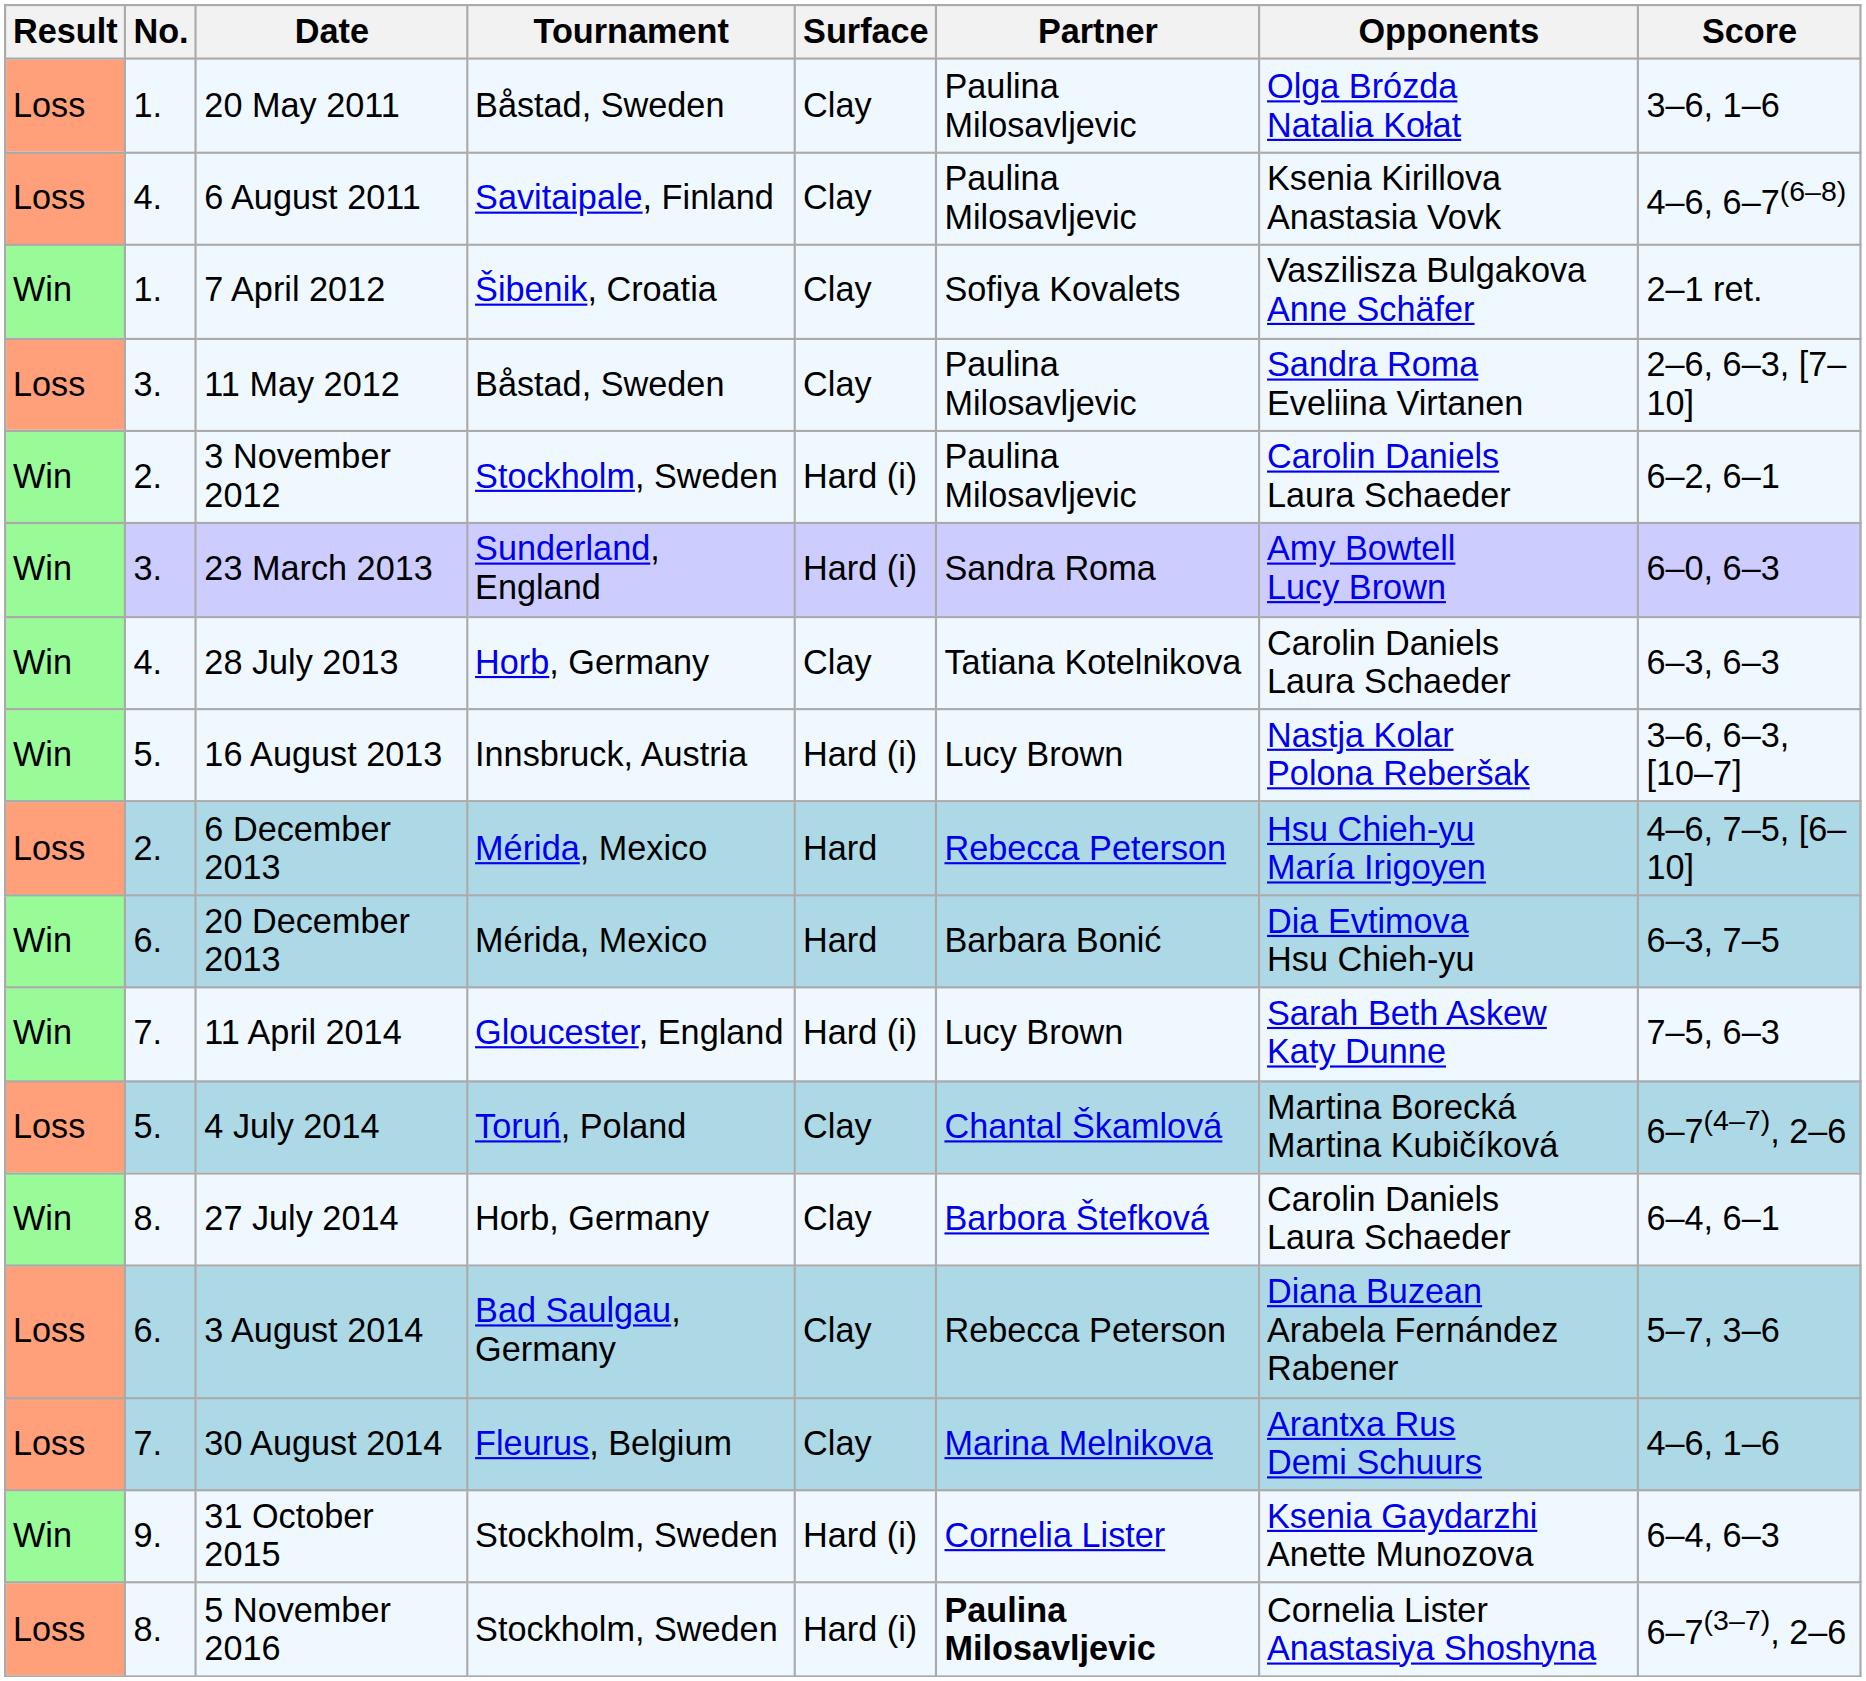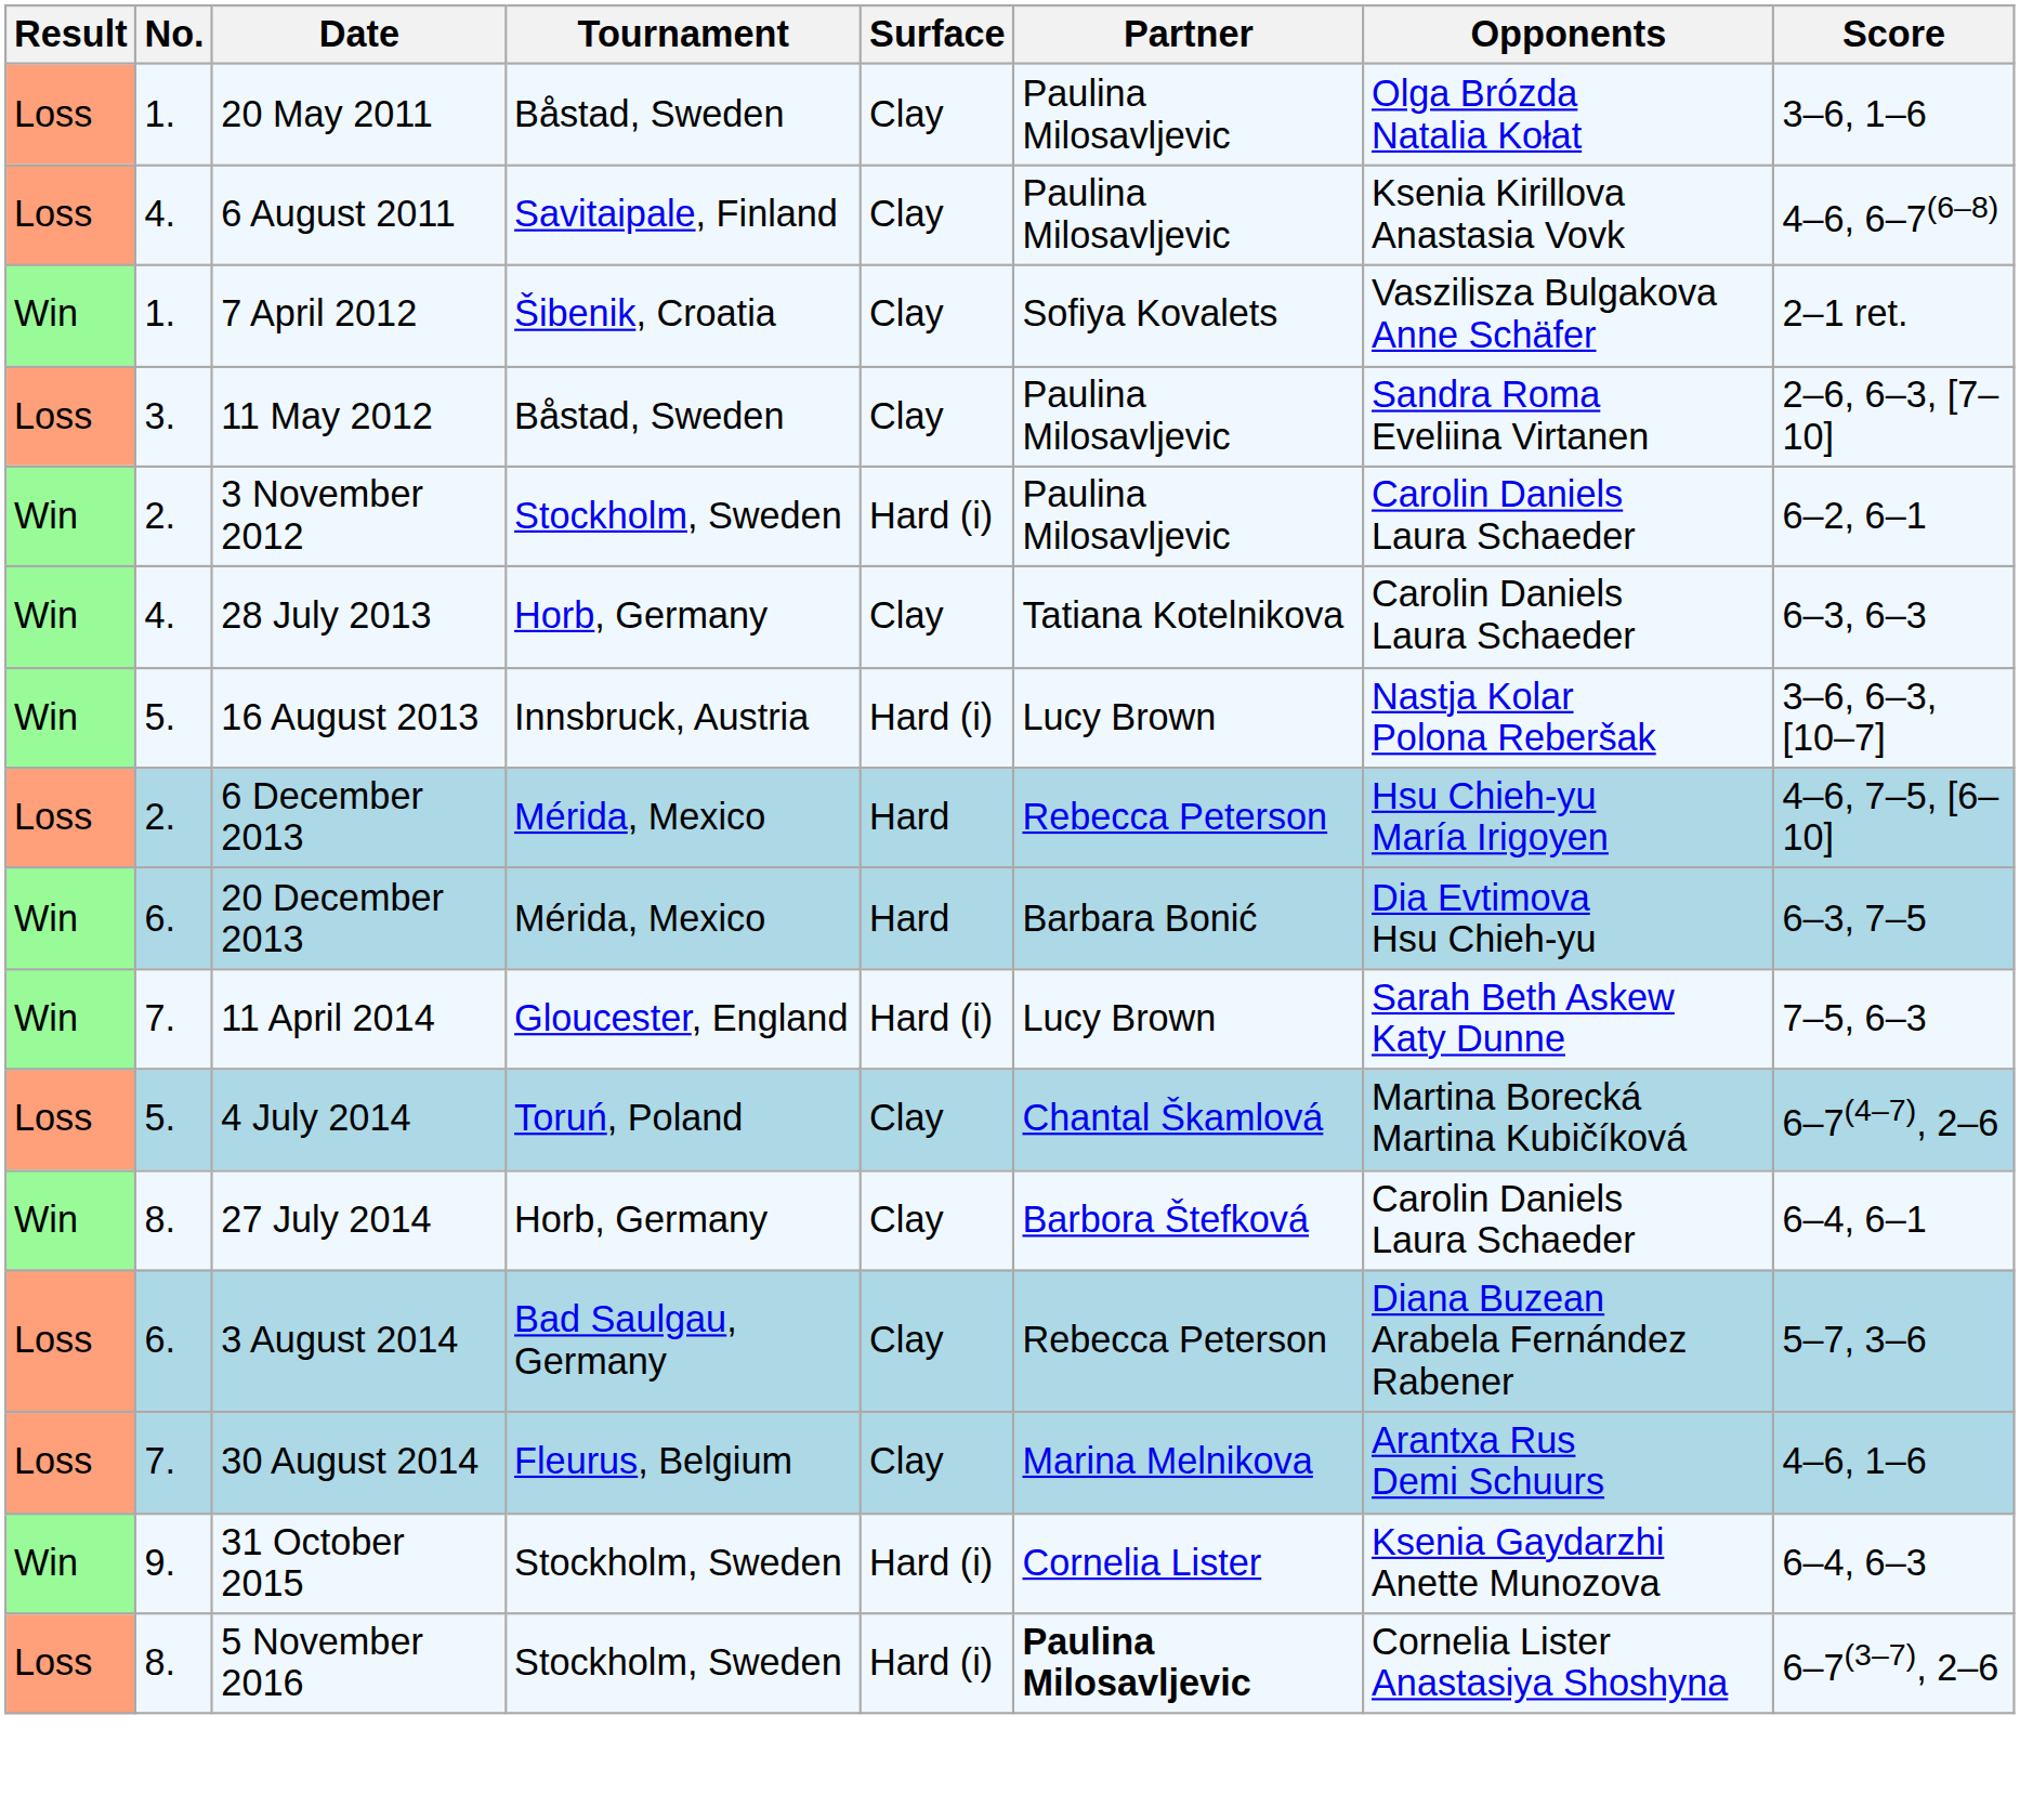 <table class="sortable wikitable">
 <tr>
 <th>Result</th>
 <th>No.</th>
 <th>Date</th>
 <th>Tournament</th>
 <th>Surface</th>
 <th>Partner</th>
 <th>Opponents</th>
 <th class="unsortable">Score</th>
 </tr>
 <tr style="background:#f0f8ff;">
 <td style="background:#ffa07a;">Loss</td>
 <td>1.</td>
 <td>20 May 2011</td>
 <td>Båstad, Sweden</td>
 <td>Clay</td>
 <td> Paulina Milosavljevic</td>
 <td> <a href='#'>Olga Brózda</a> <br>  <a href='#'>Natalia Kołat</a></td>
 <td>3–6, 1–6</td>
 </tr>
 <tr style="background:#f0f8ff;">
 <td style="background:#ffa07a;">Loss</td>
 <td>4.</td>
 <td>6 August 2011</td>
 <td><a href='#'>Savitaipale</a>, Finland</td>
 <td>Clay</td>
 <td> Paulina Milosavljevic</td>
 <td> Ksenia Kirillova <br>  Anastasia Vovk</td>
 <td>4–6, 6–7<sup>(6–8)</sup></td>
 </tr>
 <tr style="background:#f0f8ff;">
 <td style="background:#98fb98;">Win</td>
 <td>1.</td>
 <td>7 April 2012</td>
 <td><a href='#'>Šibenik</a>, Croatia</td>
 <td>Clay</td>
 <td> Sofiya Kovalets</td>
 <td> Vaszilisza Bulgakova <br>  <a href='#'>Anne Schäfer</a></td>
 <td>2–1 ret.</td>
 </tr>
 <tr style="background:#f0f8ff;">
 <td style="background:#ffa07a;">Loss</td>
 <td>3.</td>
 <td>11 May 2012</td>
 <td>Båstad, Sweden</td>
 <td>Clay</td>
 <td> Paulina Milosavljevic</td>
 <td> <a href='#'>Sandra Roma</a> <br>  Eveliina Virtanen</td>
 <td>2–6, 6–3, [7–10]</td>
 </tr>
 <tr style="background:#f0f8ff;">
 <td style="background:#98fb98;">Win</td>
 <td>2.</td>
 <td>3 November 2012</td>
 <td><a href='#'>Stockholm</a>, Sweden</td>
 <td>Hard (i)</td>
 <td> Paulina Milosavljevic</td>
 <td> <a href='#'>Carolin Daniels</a> <br>  Laura Schaeder</td>
 <td>6–2, 6–1</td>
-</tr>
-<tr style="background:#ccccff;">
-<td style="background:#98fb98;">Win</td>
-<td>3.</td>
-<td>23 March 2013</td>
-<td><a href='#'>Sunderland</a>, England</td>
-<td>Hard (i)</td>
-<td> Sandra Roma</td>
-<td> <a href='#'>Amy Bowtell</a> <br>  <a href='#'>Lucy Brown</a></td>
-<td>6–0, 6–3</td>
 </tr>
 <tr style="background:#f0f8ff;">
 <td style="background:#98fb98;">Win</td>
 <td>4.</td>
 <td>28 July 2013</td>
 <td><a href='#'>Horb</a>, Germany</td>
 <td>Clay</td>
 <td> Tatiana Kotelnikova</td>
 <td> Carolin Daniels <br>  Laura Schaeder</td>
 <td>6–3, 6–3</td>
 </tr>
 <tr style="background:#f0f8ff;">
 <td style="background:#98fb98;">Win</td>
 <td>5.</td>
 <td>16 August 2013</td>
 <td>Innsbruck, Austria</td>
 <td>Hard (i)</td>
 <td> Lucy Brown</td>
 <td> <a href='#'>Nastja Kolar</a> <br>  <a href='#'>Polona Reberšak</a></td>
 <td>3–6, 6–3, [10–7]</td>
 </tr>
 <tr style="background:lightblue;">
 <td style="background:#ffa07a;">Loss</td>
 <td>2.</td>
 <td>6 December 2013</td>
 <td><a href='#'>Mérida</a>, Mexico</td>
 <td>Hard</td>
 <td> <a href='#'>Rebecca Peterson</a></td>
 <td> <a href='#'>Hsu Chieh-yu</a> <br>  <a href='#'>María Irigoyen</a></td>
 <td>4–6, 7–5, [6–10]</td>
 </tr>
 <tr style="background:lightblue;">
 <td style="background:#98fb98;">Win</td>
 <td>6.</td>
 <td>20 December 2013</td>
 <td>Mérida, Mexico</td>
 <td>Hard</td>
 <td> Barbara Bonić</td>
 <td> <a href='#'>Dia Evtimova</a> <br>  Hsu Chieh-yu</td>
 <td>6–3, 7–5</td>
 </tr>
 <tr style="background:#f0f8ff;">
 <td style="background:#98fb98;">Win</td>
 <td>7.</td>
 <td>11 April 2014</td>
 <td><a href='#'>Gloucester</a>, England</td>
 <td>Hard (i)</td>
 <td> Lucy Brown</td>
 <td> <a href='#'>Sarah Beth Askew</a> <br>  <a href='#'>Katy Dunne</a></td>
 <td>7–5, 6–3</td>
 </tr>
 <tr style="background:lightblue;">
 <td style="background:#ffa07a;">Loss</td>
 <td>5.</td>
 <td>4 July 2014</td>
 <td><a href='#'>Toruń</a>, Poland</td>
 <td>Clay</td>
 <td> <a href='#'>Chantal Škamlová</a></td>
 <td> Martina Borecká <br>  Martina Kubičíková</td>
 <td>6–7<sup>(4–7)</sup>, 2–6</td>
 </tr>
 <tr style="background:#f0f8ff;">
 <td style="background:#98fb98;">Win</td>
 <td>8.</td>
 <td>27 July 2014</td>
 <td>Horb, Germany</td>
 <td>Clay</td>
 <td> <a href='#'>Barbora Štefková</a></td>
 <td> Carolin Daniels <br>  Laura Schaeder</td>
 <td>6–4, 6–1</td>
 </tr>
 <tr style="background:lightblue;">
 <td style="background:#ffa07a;">Loss</td>
 <td>6.</td>
 <td>3 August 2014</td>
 <td><a href='#'>Bad Saulgau</a>, Germany</td>
 <td>Clay</td>
 <td> Rebecca Peterson</td>
 <td> <a href='#'>Diana Buzean</a> <br>  Arabela Fernández Rabener</td>
 <td>5–7, 3–6</td>
 </tr>
 <tr style="background:lightblue;">
 <td style="background:#ffa07a;">Loss</td>
 <td>7.</td>
 <td>30 August 2014</td>
 <td><a href='#'>Fleurus</a>, Belgium</td>
 <td>Clay</td>
 <td> <a href='#'>Marina Melnikova</a></td>
 <td> <a href='#'>Arantxa Rus</a> <br>  <a href='#'>Demi Schuurs</a></td>
 <td>4–6, 1–6</td>
 </tr>
 <tr style="background:#f0f8ff;">
 <td style="background:#98fb98;">Win</td>
 <td>9.</td>
 <td>31 October 2015</td>
 <td>Stockholm, Sweden</td>
 <td>Hard (i)</td>
 <td> <a href='#'>Cornelia Lister</a></td>
 <td> <a href='#'>Ksenia Gaydarzhi</a> <br>  Anette Munozova</td>
 <td>6–4, 6–3</td>
 </tr>
 <tr style="background:#f0f8ff;">
 <td style="background:#ffa07a;">Loss</td>
 <td>8.</td>
 <td>5 November 2016</td>
 <td>Stockholm, Sweden</td>
 <td>Hard (i)</td>
 <td><strong> Paulina Milosavljevic</strong></td>
 <td> Cornelia Lister <br>  <a href='#'>Anastasiya Shoshyna</a></td>
 <td>6–7<sup>(3–7)</sup>, 2–6</td>
 </tr>
 </table>
